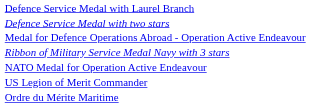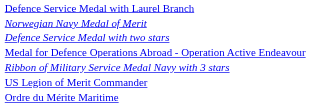 <table>
 <tr>
 <td></td>
 <td><a href='#'>Defence Service Medal with Laurel Branch</a></td>
+</tr>
+<tr>
+<td></td>
+<td><em><a href='#'>Norwegian Navy Medal of Merit</a></em></td>
 </tr>
 <tr>
 <td></td>
 <td><em><a href='#'>Defence Service Medal with two stars</a></em></td>
 </tr>
 <tr>
 <td></td>
 <td><a href='#'>Medal for Defence Operations Abroad - Operation Active Endeavour</a></td>
 </tr>
 <tr>
 <td></td>
 <td><em><a href='#'>Ribbon of Military Service Medal Navy with 3 stars</a></em></td>
 </tr>
 <tr>
 <td></td>
-<td><a href='#'>NATO Medal for Operation Active Endeavour</a></td>
-</tr>
-<tr>
-<td></td>
 <td><a href='#'>US Legion of Merit Commander</a></td>
 </tr>
 <tr>
 <td></td>
 <td><a href='#'>Ordre du Mérite Maritime</a></td>
 </tr>
 <tr>
 </tr>
 </table>
